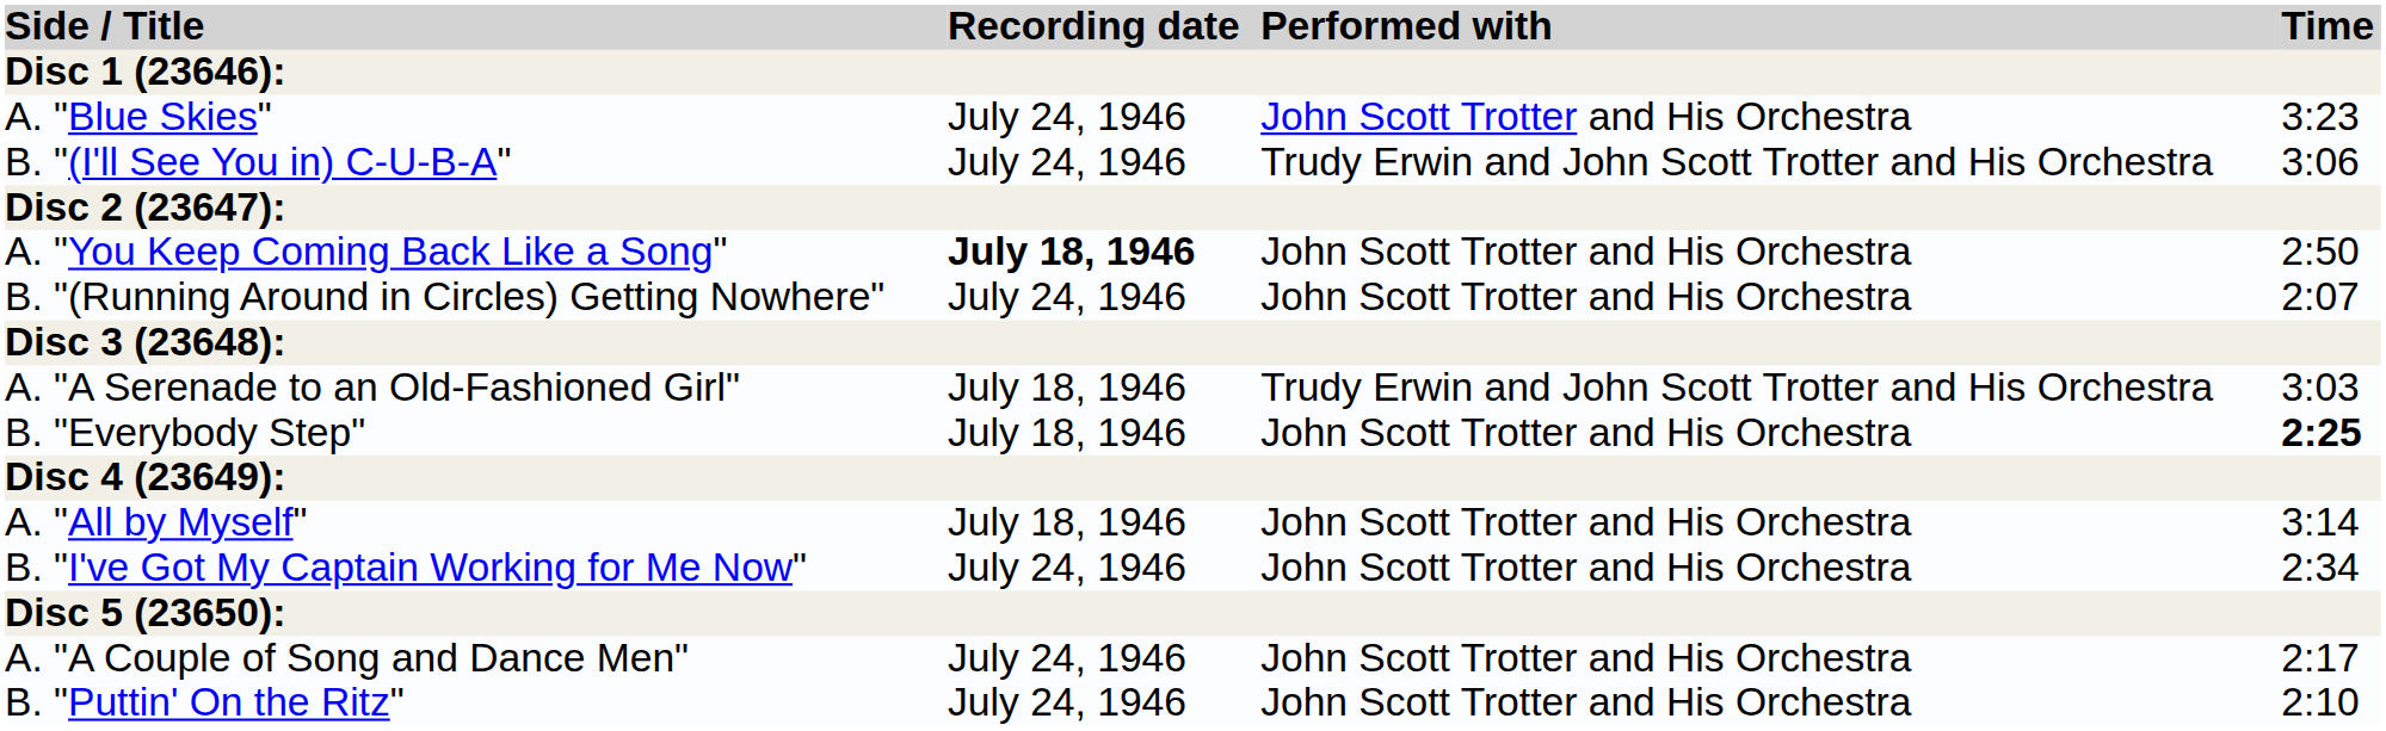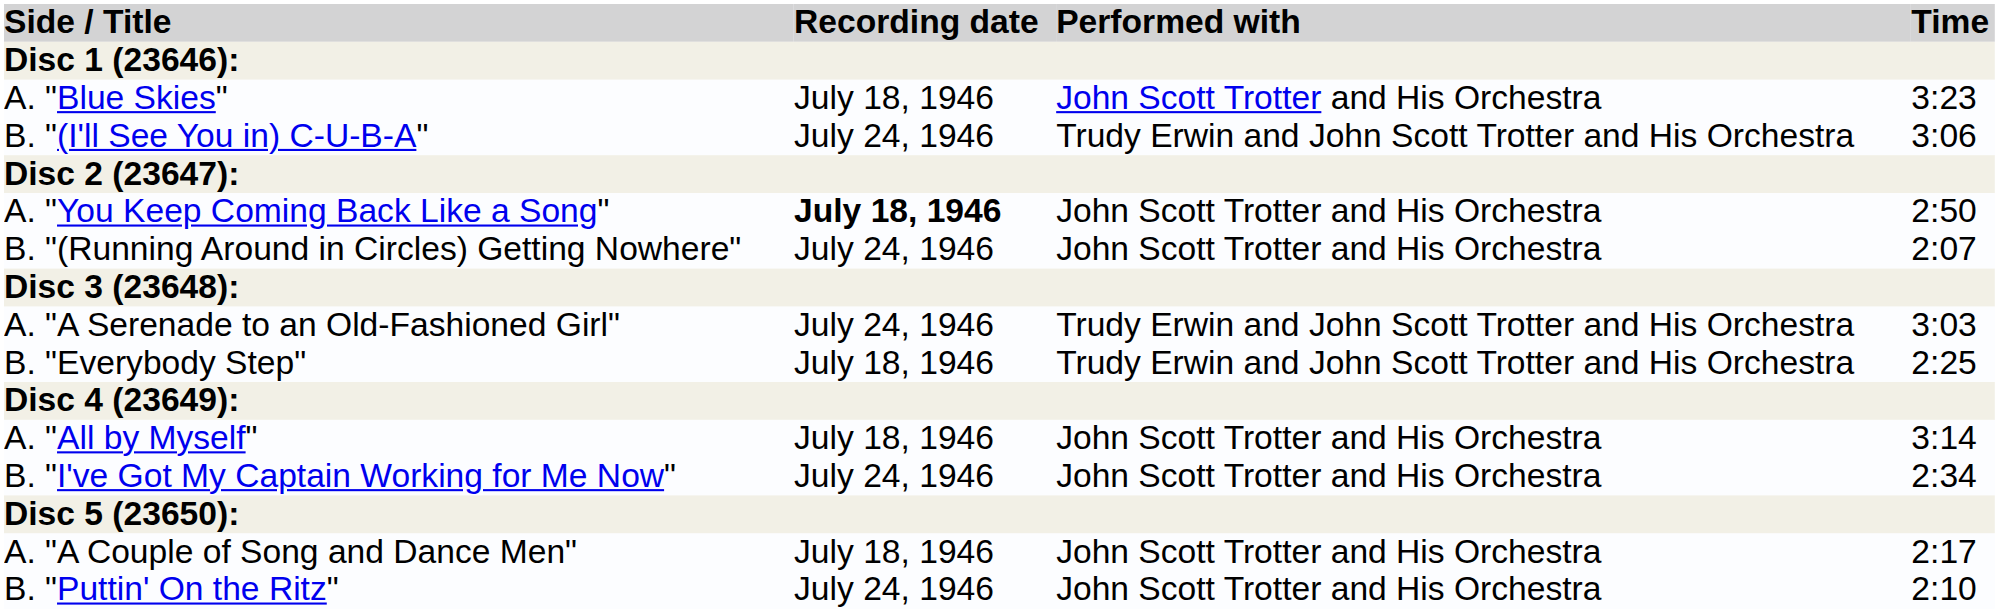 <table border="0" cellpadding="0" cellspacing="0" style="width: 75%; margin: 1em 1em 1em 0; background: #FCFDFF; border-collapse: collapse;">
 <tr bgcolor=#D3D3D4>
 <td><strong>Side / Title</strong></td>
 <td><strong>Recording date</strong></td>
 <td><strong>Performed with</strong></td>
 <td><strong>Time</strong></td>
 </tr>
 <tr bgcolor=#F2F0E6>
 <td colspan=5><strong>Disc 1 (23646):</strong></td>
 </tr>
 <tr>
 <td>A. "<a href='#'>Blue Skies</a>"</td>
-<td>July 24, 1946</td>
+<td>July 18, 1946</td>
 <td><a href='#'>John Scott Trotter</a> and His Orchestra</td>
 <td>3:23</td>
 </tr>
 <tr>
 <td>B. "<a href='#'>(I'll See You in) C-U-B-A</a>"</td>
 <td>July 24, 1946</td>
 <td>Trudy Erwin and John Scott Trotter and His Orchestra</td>
 <td>3:06</td>
 </tr>
 <tr bgcolor=#F2F0E6>
 <td colspan=5><strong>Disc 2 (23647):</strong></td>
 </tr>
 <tr>
 <td>A. "<a href='#'>You Keep Coming Back Like a Song</a>"</td>
 <td><strong>July 18, 1946</strong></td>
 <td>John Scott Trotter and His Orchestra</td>
 <td>2:50</td>
 </tr>
 <tr>
 <td>B. "(Running Around in Circles) Getting Nowhere"</td>
 <td>July 24, 1946</td>
 <td>John Scott Trotter and His Orchestra</td>
 <td>2:07</td>
 </tr>
 <tr bgcolor=#F2F0E6>
 <td colspan=5><strong>Disc 3 (23648):</strong></td>
 </tr>
 <tr>
 <td>A. "A Serenade to an Old-Fashioned Girl"</td>
-<td>July 18, 1946</td>
+<td>July 24, 1946</td>
 <td>Trudy Erwin and John Scott Trotter and His Orchestra</td>
 <td>3:03</td>
 </tr>
 <tr>
 <td>B. "Everybody Step"</td>
 <td>July 18, 1946</td>
-<td>John Scott Trotter and His Orchestra</td>
-<td><strong>2:25</strong></td>
+<td>Trudy Erwin and John Scott Trotter and His Orchestra</td>
+<td>2:25</td>
 </tr>
 <tr bgcolor=#F2F0E6>
 <td colspan=5><strong>Disc 4 (23649):</strong></td>
 </tr>
 <tr>
 <td>A. "<a href='#'>All by Myself</a>"</td>
 <td>July 18, 1946</td>
 <td>John Scott Trotter and His Orchestra</td>
 <td>3:14</td>
 </tr>
 <tr>
 <td>B. "<a href='#'>I've Got My Captain Working for Me Now</a>"</td>
 <td>July 24, 1946</td>
 <td>John Scott Trotter and His Orchestra</td>
 <td>2:34</td>
 </tr>
 <tr bgcolor=#F2F0E6>
 <td colspan=5><strong>Disc 5 (23650):</strong></td>
 </tr>
 <tr>
 <td>A. "A Couple of Song and Dance Men"</td>
-<td>July 24, 1946</td>
+<td>July 18, 1946</td>
 <td>John Scott Trotter and His Orchestra</td>
 <td>2:17</td>
 </tr>
 <tr>
 <td>B. "<a href='#'>Puttin' On the Ritz</a>"</td>
 <td>July 24, 1946</td>
 <td>John Scott Trotter and His Orchestra</td>
 <td>2:10</td>
 </tr>
 </table>
